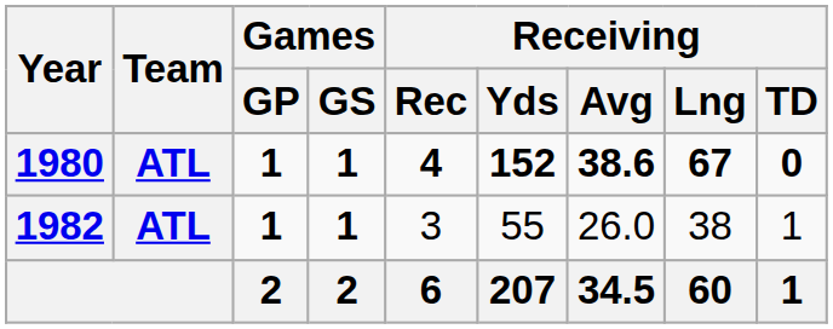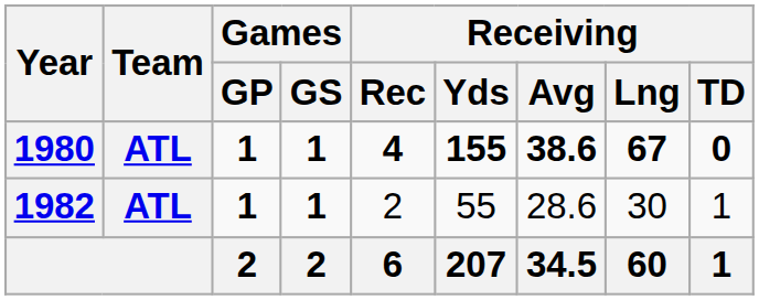 <table class="wikitable" style="text-align:center">
 <tr>
 <th rowspan="2">Year</th>
 <th rowspan="2">Team</th>
 <th colspan="2">Games</th>
 <th colspan="5">Receiving</th>
 </tr>
 <tr>
 <th>GP</th>
 <th>GS</th>
 <th>Rec</th>
 <th>Yds</th>
 <th>Avg</th>
 <th>Lng</th>
 <th>TD</th>
 </tr>
 <tr>
 <th><a href='#'>1980</a></th>
 <th><a href='#'>ATL</a></th>
 <td><strong>1</strong></td>
 <td><strong>1</strong></td>
 <td><strong>4</strong></td>
-<td><strong>152</strong></td>
+<td><strong>155</strong></td>
 <td><strong>38.6</strong></td>
 <td><strong>67</strong></td>
 <td><strong>0</strong></td>
 </tr>
 <tr>
 <th><a href='#'>1982</a></th>
 <th><a href='#'>ATL</a></th>
 <td><strong>1</strong></td>
 <td><strong>1</strong></td>
-<td>3</td>
+<td>2</td>
 <td>55</td>
-<td>26.0</td>
-<td>38</td>
+<td>28.6</td>
+<td>30</td>
 <td>1</td>
 </tr>
 <tr>
 <th colspan="2"></th>
 <th>2</th>
 <th>2</th>
 <th>6</th>
 <th>207</th>
 <th>34.5</th>
 <th>60</th>
 <th>1</th>
 </tr>
 </table>
